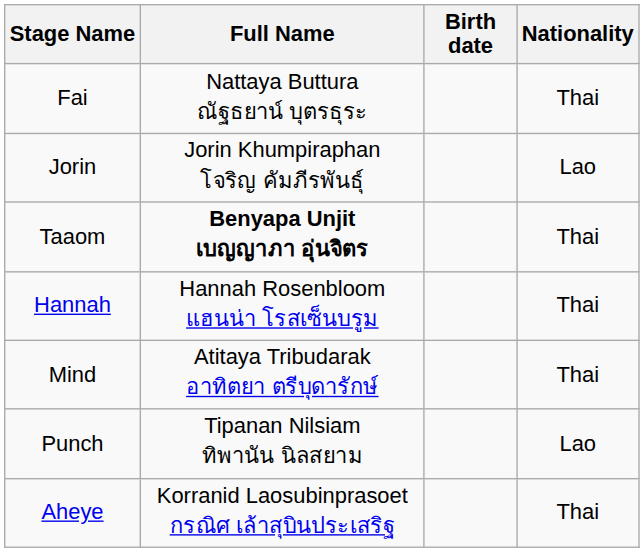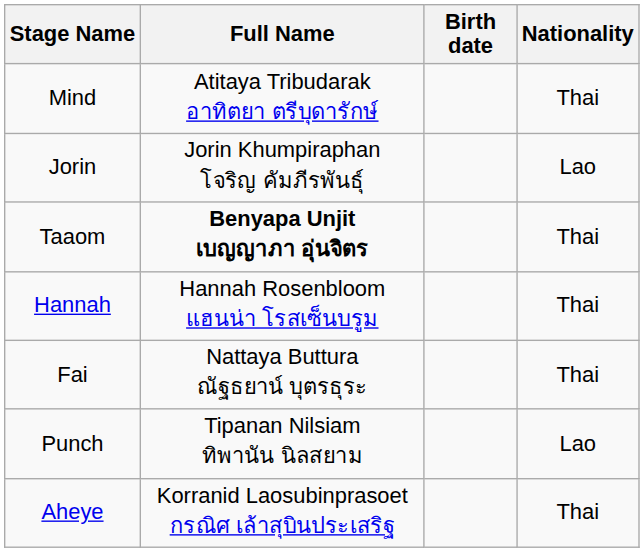 <table class="wikitable" style="text-align:center">
 <tr>
 <th>Stage Name</th>
 <th rowspan="1" style="width:200px">Full Name</th>
 <th style="width:60px" rowspan="1">Birth date</th>
 <th>Nationality</th>
 </tr>
 <tr>
-<td>Fai</td>
-<td>Nattaya Buttura <br>ณัฐธยาน์ บุตรธุระ</td>
+<td>Mind</td>
+<td>Atitaya Tribudarak <br><a href='#'>อาทิตยา ตรีบุดารักษ์</a></td>
 <td></td>
 <td>Thai</td>
 </tr>
 <tr>
 <td>Jorin</td>
 <td>Jorin Khumpiraphan<br>โจริญ คัมภีรพันธุ์</td>
 <td></td>
 <td>Lao</td>
 </tr>
 <tr>
 <td>Taaom</td>
 <td><strong>Benyapa Unjit<br>เบญญาภา อุ่นจิตร</strong></td>
 <td></td>
 <td>Thai</td>
 </tr>
 <tr>
 <td><a href='#'>Hannah</a></td>
 <td>Hannah Rosenbloom<br><a href='#'>แฮนน่า โรสเซ็นบรูม</a></td>
 <td></td>
 <td>Thai</td>
 </tr>
 <tr>
-<td>Mind</td>
-<td>Atitaya Tribudarak <br><a href='#'>อาทิตยา ตรีบุดารักษ์</a></td>
+<td>Fai</td>
+<td>Nattaya Buttura <br>ณัฐธยาน์ บุตรธุระ</td>
 <td></td>
 <td>Thai</td>
 </tr>
 <tr>
 <td>Punch</td>
 <td>Tipanan Nilsiam <br>ทิพานัน นิลสยาม</td>
 <td></td>
 <td>Lao</td>
 </tr>
 <tr>
 <td><a href='#'>Aheye</a></td>
 <td>Korranid Laosubinprasoet<br><a href='#'>กรณิศ เล้าสุบินประเสริฐ</a></td>
 <td></td>
 <td>Thai</td>
 </tr>
 </table>
